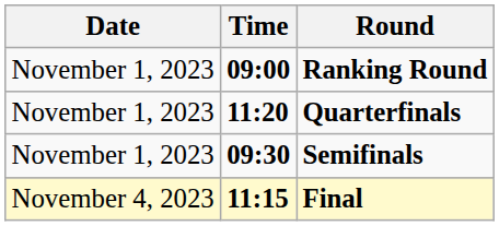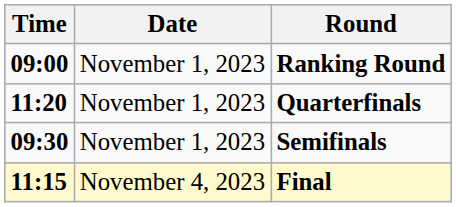 <table class="wikitable">
 <tr>
+<th>Time</th>
 <th>Date</th>
-<th>Time</th>
 <th>Round</th>
 </tr>
 <tr>
+<td><strong>09:00</strong></td>
 <td>November 1, 2023</td>
-<td><strong>09:00</strong></td>
 <td><strong>Ranking Round</strong></td>
 </tr>
 <tr>
+<td><strong>11:20</strong></td>
 <td>November 1, 2023</td>
-<td><strong>11:20</strong></td>
 <td><strong>Quarterfinals</strong></td>
 </tr>
 <tr>
+<td><strong>09:30</strong></td>
 <td>November 1, 2023</td>
-<td><strong>09:30</strong></td>
 <td><strong>Semifinals</strong></td>
 </tr>
 <tr style=background:lemonchiffon>
+<td><strong>11:15</strong></td>
 <td>November 4, 2023</td>
-<td><strong>11:15</strong></td>
 <td><strong>Final</strong></td>
 </tr>
 </table>
